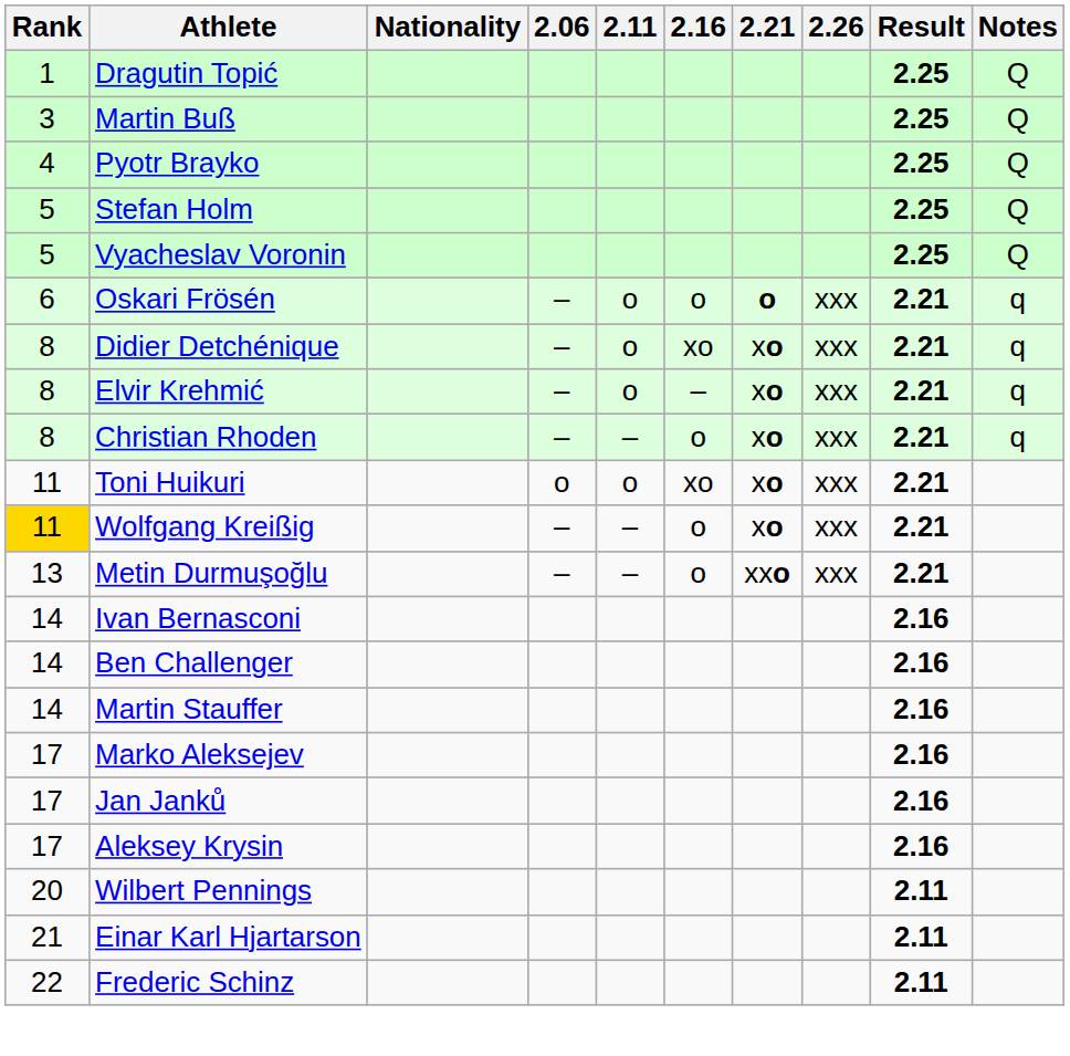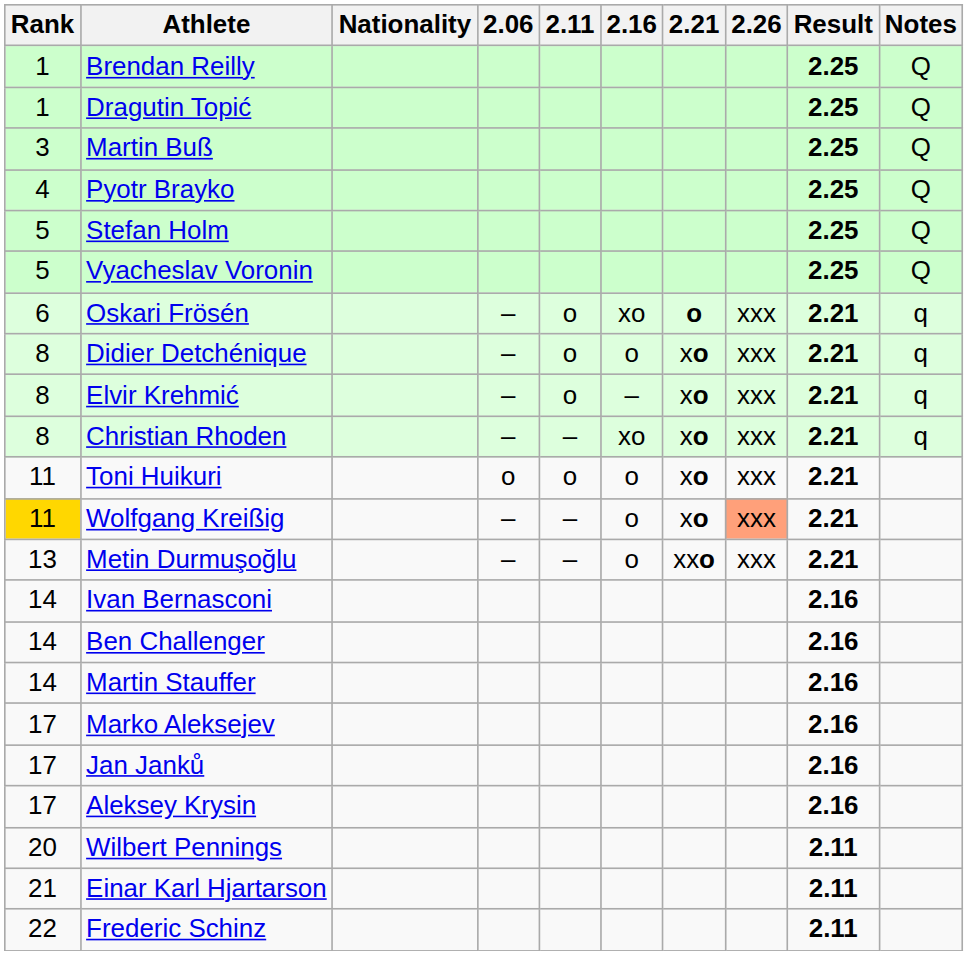 <table class="wikitable sortable" style="text-align:center">
 <tr>
 <th>Rank</th>
 <th>Athlete</th>
 <th>Nationality</th>
 <th>2.06</th>
 <th>2.11</th>
 <th>2.16</th>
 <th>2.21</th>
 <th>2.26</th>
 <th>Result</th>
 <th>Notes</th>
+</tr>
+<tr bgcolor=ccffcc>
+<td>1</td>
+<td align="left"><a href='#'>Brendan Reilly</a></td>
+<td align=left></td>
+<td></td>
+<td></td>
+<td></td>
+<td></td>
+<td></td>
+<td><strong>2.25</strong></td>
+<td>Q</td>
 </tr>
 <tr bgcolor=ccffcc>
 <td>1</td>
 <td align="left"><a href='#'>Dragutin Topić</a></td>
 <td align=left></td>
 <td></td>
 <td></td>
 <td></td>
 <td></td>
 <td></td>
 <td><strong>2.25</strong></td>
 <td>Q</td>
 </tr>
 <tr bgcolor=ccffcc>
 <td>3</td>
 <td align="left"><a href='#'>Martin Buß</a></td>
 <td align=left></td>
 <td></td>
 <td></td>
 <td></td>
 <td></td>
 <td></td>
 <td><strong>2.25</strong></td>
 <td>Q</td>
 </tr>
 <tr bgcolor=ccffcc>
 <td>4</td>
 <td align="left"><a href='#'>Pyotr Brayko</a></td>
 <td align=left></td>
 <td></td>
 <td></td>
 <td></td>
 <td></td>
 <td></td>
 <td><strong>2.25</strong></td>
 <td>Q</td>
 </tr>
 <tr bgcolor=ccffcc>
 <td>5</td>
 <td align="left"><a href='#'>Stefan Holm</a></td>
 <td align=left></td>
 <td></td>
 <td></td>
 <td></td>
 <td></td>
 <td></td>
 <td><strong>2.25</strong></td>
 <td>Q</td>
 </tr>
 <tr bgcolor=ccffcc>
 <td>5</td>
 <td align="left"><a href='#'>Vyacheslav Voronin</a></td>
 <td align=left></td>
 <td></td>
 <td></td>
 <td></td>
 <td></td>
 <td></td>
 <td><strong>2.25</strong></td>
 <td>Q</td>
 </tr>
 <tr bgcolor=ddffdd>
 <td>6</td>
 <td align="left"><a href='#'>Oskari Frösén</a></td>
 <td align=left></td>
 <td>–</td>
 <td>o</td>
-<td>o</td>
+<td>xo</td>
 <td><strong>o</strong></td>
 <td>xxx</td>
 <td><strong>2.21</strong></td>
 <td>q</td>
 </tr>
 <tr bgcolor=ddffdd>
 <td>8</td>
 <td align="left"><a href='#'>Didier Detchénique</a></td>
 <td align=left></td>
 <td>–</td>
 <td>o</td>
-<td>xo</td>
+<td>o</td>
 <td>x<strong>o</strong></td>
 <td>xxx</td>
 <td><strong>2.21</strong></td>
 <td>q</td>
 </tr>
 <tr bgcolor=ddffdd>
 <td>8</td>
 <td align="left"><a href='#'>Elvir Krehmić</a></td>
 <td align=left></td>
 <td>–</td>
 <td>o</td>
 <td>–</td>
 <td>x<strong>o</strong></td>
 <td>xxx</td>
 <td><strong>2.21</strong></td>
 <td>q</td>
 </tr>
 <tr bgcolor=ddffdd>
 <td>8</td>
 <td align="left"><a href='#'>Christian Rhoden</a></td>
 <td align=left></td>
 <td>–</td>
 <td>–</td>
-<td>o</td>
+<td>xo</td>
 <td>x<strong>o</strong></td>
 <td>xxx</td>
 <td><strong>2.21</strong></td>
 <td>q</td>
 </tr>
 <tr>
 <td>11</td>
 <td align="left"><a href='#'>Toni Huikuri</a></td>
 <td align=left></td>
 <td>o</td>
 <td>o</td>
-<td>xo</td>
+<td>o</td>
 <td>x<strong>o</strong></td>
 <td>xxx</td>
 <td><strong>2.21</strong></td>
 <td></td>
 </tr>
 <tr>
 <td style="background: gold;">11</td>
 <td align="left"><a href='#'>Wolfgang Kreißig</a></td>
 <td align=left></td>
 <td>–</td>
 <td>–</td>
 <td>o</td>
 <td>x<strong>o</strong></td>
-<td>xxx</td>
+<td style="background: lightsalmon;">xxx</td>
 <td><strong>2.21</strong></td>
 <td></td>
 </tr>
 <tr>
 <td>13</td>
 <td align="left"><a href='#'>Metin Durmuşoğlu</a></td>
 <td align=left></td>
 <td>–</td>
 <td>–</td>
 <td>o</td>
 <td>xx<strong>o</strong></td>
 <td>xxx</td>
 <td><strong>2.21</strong></td>
 <td></td>
 </tr>
 <tr>
 <td>14</td>
 <td align="left"><a href='#'>Ivan Bernasconi</a></td>
 <td align=left></td>
 <td></td>
 <td></td>
 <td></td>
 <td></td>
 <td></td>
 <td><strong>2.16</strong></td>
 <td></td>
 </tr>
 <tr>
 <td>14</td>
 <td align="left"><a href='#'>Ben Challenger</a></td>
 <td align=left></td>
 <td></td>
 <td></td>
 <td></td>
 <td></td>
 <td></td>
 <td><strong>2.16</strong></td>
 <td></td>
 </tr>
 <tr>
 <td>14</td>
 <td align="left"><a href='#'>Martin Stauffer</a></td>
 <td align=left></td>
 <td></td>
 <td></td>
 <td></td>
 <td></td>
 <td></td>
 <td><strong>2.16</strong></td>
 <td></td>
 </tr>
 <tr>
 <td>17</td>
 <td align="left"><a href='#'>Marko Aleksejev</a></td>
 <td align=left></td>
 <td></td>
 <td></td>
 <td></td>
 <td></td>
 <td></td>
 <td><strong>2.16</strong></td>
 <td></td>
 </tr>
 <tr>
 <td>17</td>
 <td align="left"><a href='#'>Jan Janků</a></td>
 <td align=left></td>
 <td></td>
 <td></td>
 <td></td>
 <td></td>
 <td></td>
 <td><strong>2.16</strong></td>
 <td></td>
 </tr>
 <tr>
 <td>17</td>
 <td align="left"><a href='#'>Aleksey Krysin</a></td>
 <td align=left></td>
 <td></td>
 <td></td>
 <td></td>
 <td></td>
 <td></td>
 <td><strong>2.16</strong></td>
 <td></td>
 </tr>
 <tr>
 <td>20</td>
 <td align="left"><a href='#'>Wilbert Pennings</a></td>
 <td align=left></td>
 <td></td>
 <td></td>
 <td></td>
 <td></td>
 <td></td>
 <td><strong>2.11</strong></td>
 <td></td>
 </tr>
 <tr>
 <td>21</td>
 <td align="left"><a href='#'>Einar Karl Hjartarson</a></td>
 <td align=left></td>
 <td></td>
 <td></td>
 <td></td>
 <td></td>
 <td></td>
 <td><strong>2.11</strong></td>
 <td></td>
 </tr>
 <tr>
 <td>22</td>
 <td align="left"><a href='#'>Frederic Schinz</a></td>
 <td align=left></td>
 <td></td>
 <td></td>
 <td></td>
 <td></td>
 <td></td>
 <td><strong>2.11</strong></td>
 <td></td>
 </tr>
 </table>
